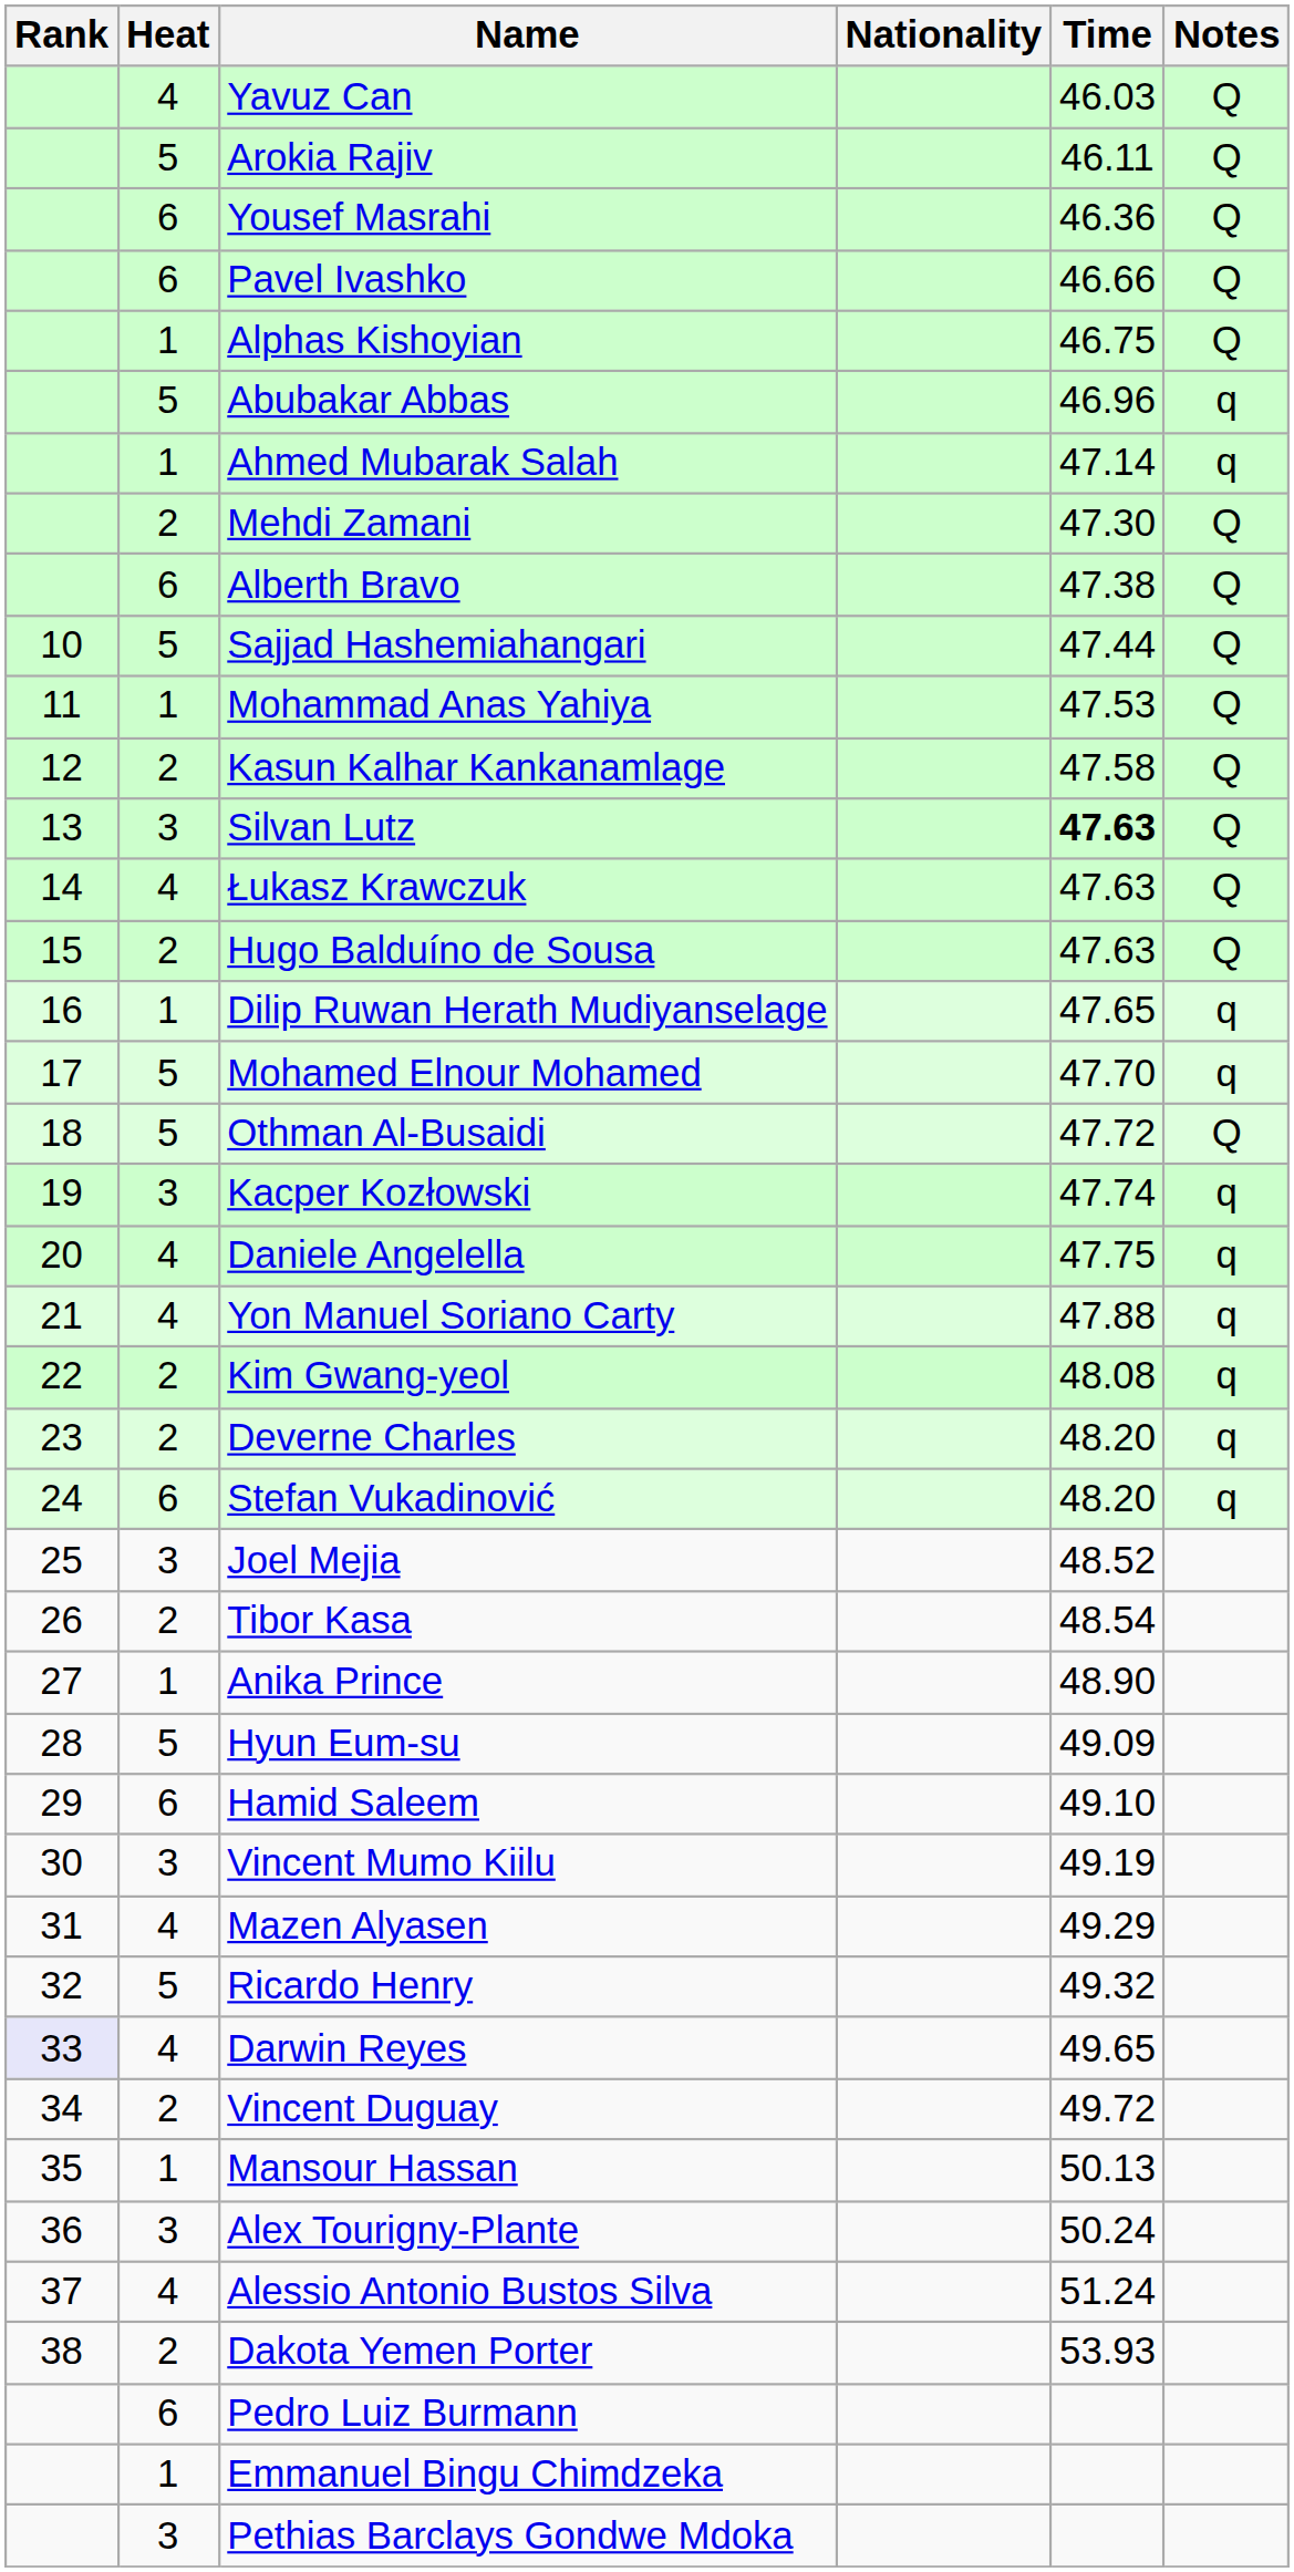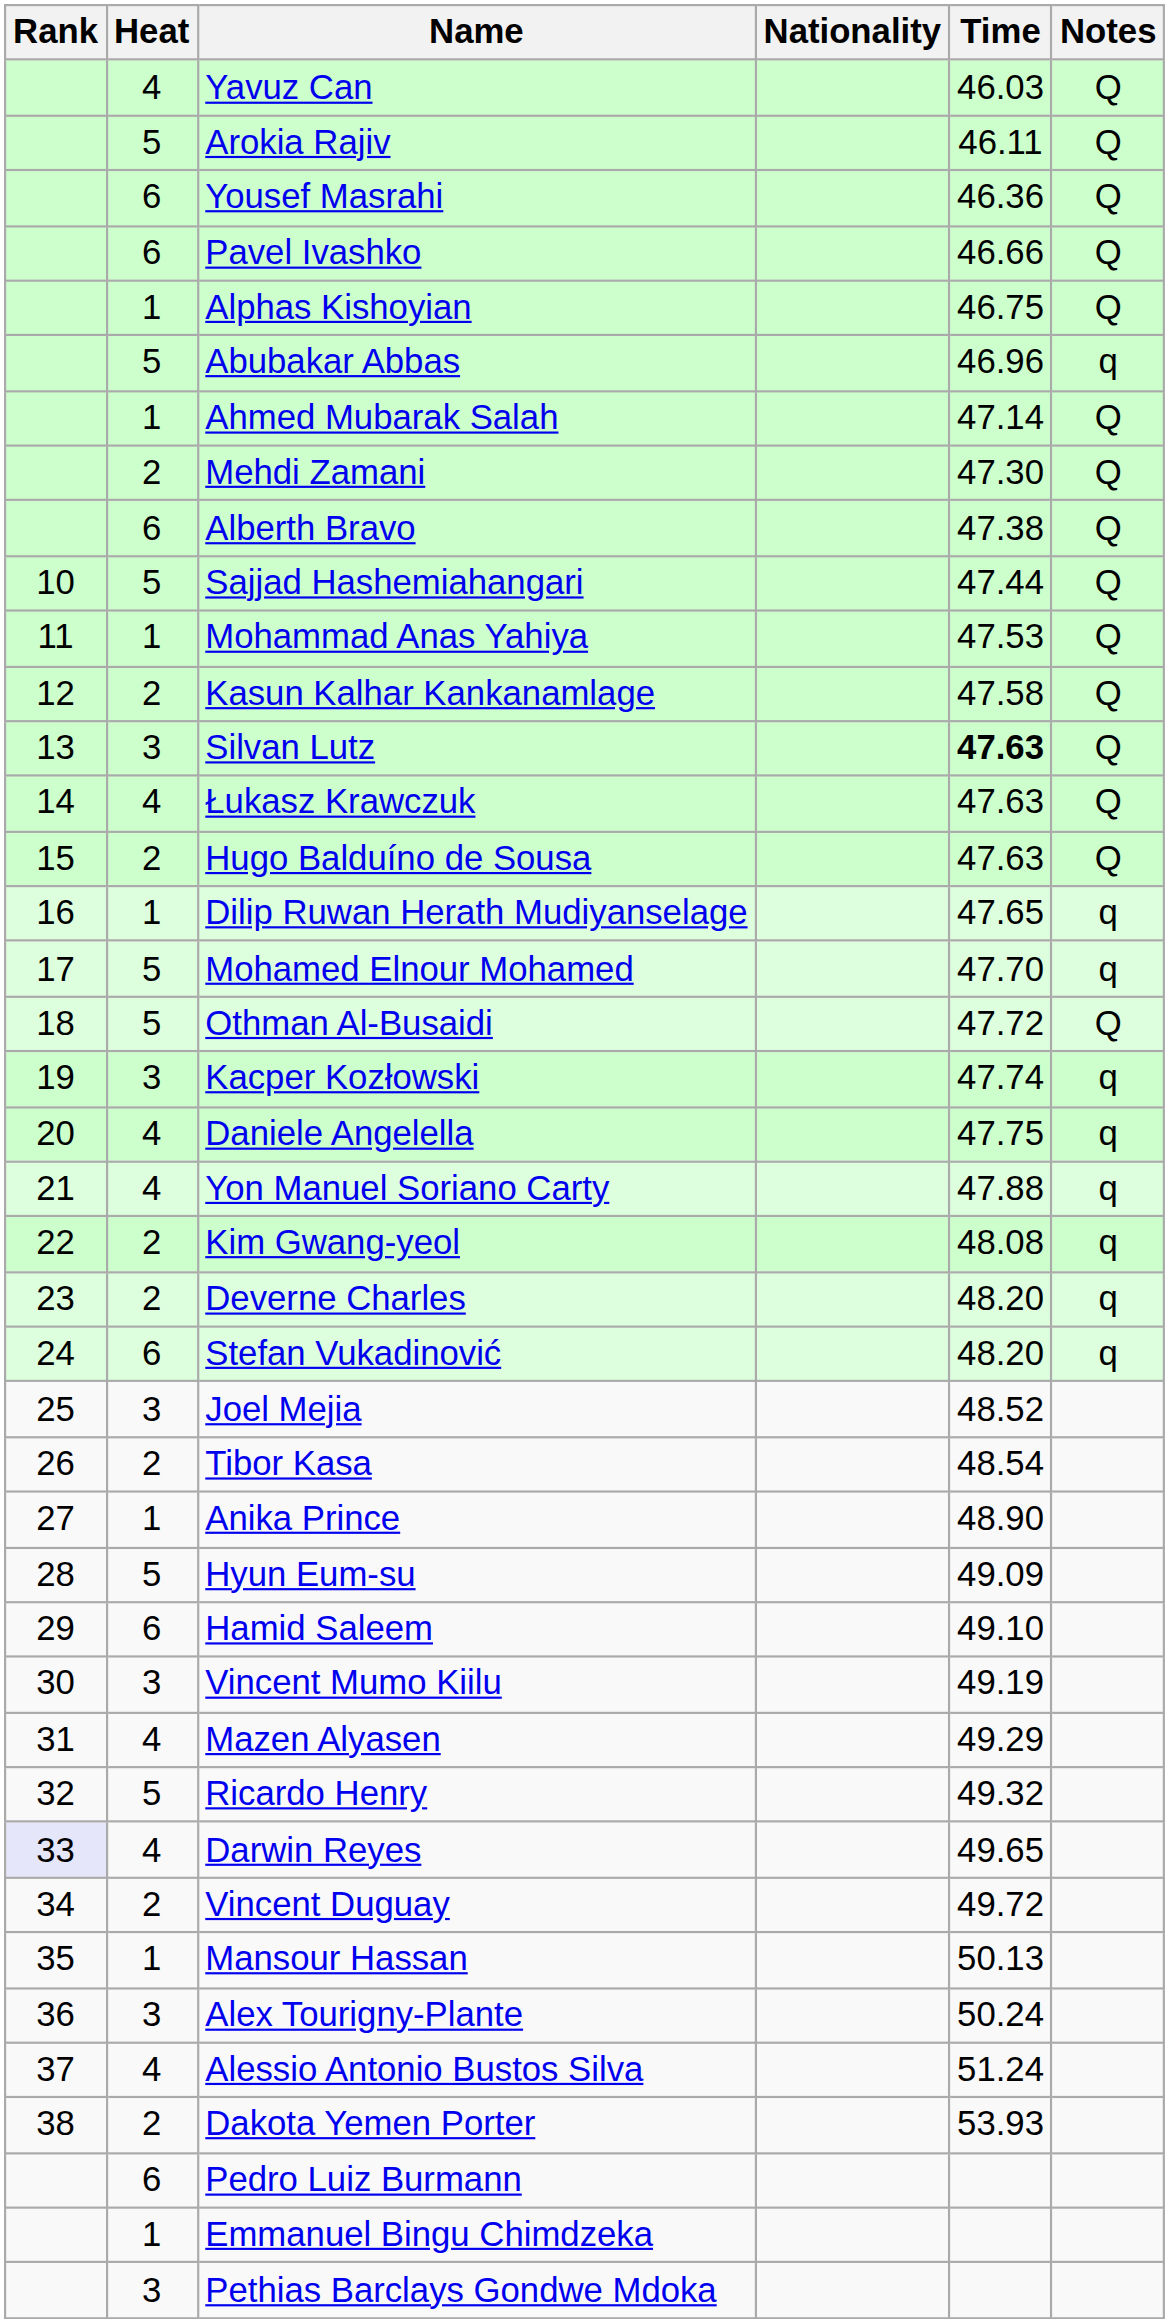 <table class="wikitable sortable" style="text-align:center">
 <tr>
 <th>Rank</th>
 <th>Heat</th>
 <th>Name</th>
 <th>Nationality</th>
 <th>Time</th>
 <th>Notes</th>
 </tr>
 <tr bgcolor=ccffcc>
 <td></td>
 <td>4</td>
 <td align=left><a href='#'>Yavuz Can</a></td>
 <td align=left></td>
 <td>46.03</td>
 <td>Q</td>
 </tr>
 <tr bgcolor=ccffcc>
 <td></td>
 <td>5</td>
 <td align=left><a href='#'>Arokia Rajiv</a></td>
 <td align=left></td>
 <td>46.11</td>
 <td>Q</td>
 </tr>
 <tr bgcolor=ccffcc>
 <td></td>
 <td>6</td>
 <td align=left><a href='#'>Yousef Masrahi</a></td>
 <td align=left></td>
 <td>46.36</td>
 <td>Q</td>
 </tr>
 <tr bgcolor=ccffcc>
 <td></td>
 <td>6</td>
 <td align=left><a href='#'>Pavel Ivashko</a></td>
 <td align=left></td>
 <td>46.66</td>
 <td>Q</td>
 </tr>
 <tr bgcolor=ccffcc>
 <td></td>
 <td>1</td>
 <td align=left><a href='#'>Alphas Kishoyian</a></td>
 <td align=left></td>
 <td>46.75</td>
 <td>Q</td>
 </tr>
 <tr bgcolor=ccffcc>
 <td></td>
 <td>5</td>
 <td align=left><a href='#'>Abubakar Abbas</a></td>
 <td align=left></td>
 <td>46.96</td>
 <td>q</td>
 </tr>
 <tr bgcolor=ccffcc>
 <td></td>
 <td>1</td>
 <td align=left><a href='#'>Ahmed Mubarak Salah</a></td>
 <td align=left></td>
 <td>47.14</td>
-<td>q</td>
+<td>Q</td>
 </tr>
 <tr bgcolor=ccffcc>
 <td></td>
 <td>2</td>
 <td align=left><a href='#'>Mehdi Zamani</a></td>
 <td align=left></td>
 <td>47.30</td>
 <td>Q</td>
 </tr>
 <tr bgcolor=ccffcc>
 <td></td>
 <td>6</td>
 <td align=left><a href='#'>Alberth Bravo</a></td>
 <td align=left></td>
 <td>47.38</td>
 <td>Q</td>
 </tr>
 <tr bgcolor=ccffcc>
 <td>10</td>
 <td>5</td>
 <td align=left><a href='#'>Sajjad Hashemiahangari</a></td>
 <td align=left></td>
 <td>47.44</td>
 <td>Q</td>
 </tr>
 <tr bgcolor=ccffcc>
 <td>11</td>
 <td>1</td>
 <td align=left><a href='#'>Mohammad Anas Yahiya</a></td>
 <td align=left></td>
 <td>47.53</td>
 <td>Q</td>
 </tr>
 <tr bgcolor=ccffcc>
 <td>12</td>
 <td>2</td>
 <td align=left><a href='#'>Kasun Kalhar Kankanamlage</a></td>
 <td align=left></td>
 <td>47.58</td>
 <td>Q</td>
 </tr>
 <tr bgcolor=ccffcc>
 <td>13</td>
 <td>3</td>
 <td align=left><a href='#'>Silvan Lutz</a></td>
 <td align=left></td>
 <td><strong>47.63</strong></td>
 <td>Q</td>
 </tr>
 <tr bgcolor=ccffcc>
 <td>14</td>
 <td>4</td>
 <td align=left><a href='#'>Łukasz Krawczuk</a></td>
 <td align=left></td>
 <td>47.63</td>
 <td>Q</td>
 </tr>
 <tr bgcolor=ccffcc>
 <td>15</td>
 <td>2</td>
 <td align=left><a href='#'>Hugo Balduíno de Sousa</a></td>
 <td align=left></td>
 <td>47.63</td>
 <td>Q</td>
 </tr>
 <tr bgcolor=ddffdd>
 <td>16</td>
 <td>1</td>
 <td align=left><a href='#'>Dilip Ruwan Herath Mudiyanselage</a></td>
 <td align=left></td>
 <td>47.65</td>
 <td>q</td>
 </tr>
 <tr bgcolor=ddffdd>
 <td>17</td>
 <td>5</td>
 <td align=left><a href='#'>Mohamed Elnour Mohamed</a></td>
 <td align=left></td>
 <td>47.70</td>
 <td>q</td>
 </tr>
 <tr bgcolor=ddffdd>
 <td>18</td>
 <td>5</td>
 <td align=left><a href='#'>Othman Al-Busaidi</a></td>
 <td align=left></td>
 <td>47.72</td>
 <td>Q</td>
 </tr>
 <tr bgcolor=ccffcc>
 <td>19</td>
 <td>3</td>
 <td align=left><a href='#'>Kacper Kozłowski</a></td>
 <td align=left></td>
 <td>47.74</td>
 <td>q</td>
 </tr>
 <tr bgcolor=ccffcc>
 <td>20</td>
 <td>4</td>
 <td align=left><a href='#'>Daniele Angelella</a></td>
 <td align=left></td>
 <td>47.75</td>
 <td>q</td>
 </tr>
 <tr bgcolor=ddffdd>
 <td>21</td>
 <td>4</td>
 <td align=left><a href='#'>Yon Manuel Soriano Carty</a></td>
 <td align=left></td>
 <td>47.88</td>
 <td>q</td>
 </tr>
 <tr bgcolor=ccffcc>
 <td>22</td>
 <td>2</td>
 <td align=left><a href='#'>Kim Gwang-yeol</a></td>
 <td align=left></td>
 <td>48.08</td>
 <td>q</td>
 </tr>
 <tr bgcolor=ddffdd>
 <td>23</td>
 <td>2</td>
 <td align=left><a href='#'>Deverne Charles</a></td>
 <td align=left></td>
 <td>48.20</td>
 <td>q</td>
 </tr>
 <tr bgcolor=ddffdd>
 <td>24</td>
 <td>6</td>
 <td align=left><a href='#'>Stefan Vukadinović</a></td>
 <td align=left></td>
 <td>48.20</td>
 <td>q</td>
 </tr>
 <tr>
 <td>25</td>
 <td>3</td>
 <td align=left><a href='#'>Joel Mejia</a></td>
 <td align=left></td>
 <td>48.52</td>
 <td></td>
 </tr>
 <tr>
 <td>26</td>
 <td>2</td>
 <td align=left><a href='#'>Tibor Kasa</a></td>
 <td align=left></td>
 <td>48.54</td>
 <td></td>
 </tr>
 <tr>
 <td>27</td>
 <td>1</td>
 <td align=left><a href='#'>Anika Prince</a></td>
 <td align=left></td>
 <td>48.90</td>
 <td></td>
 </tr>
 <tr>
 <td>28</td>
 <td>5</td>
 <td align=left><a href='#'>Hyun Eum-su</a></td>
 <td align=left></td>
 <td>49.09</td>
 <td></td>
 </tr>
 <tr>
 <td>29</td>
 <td>6</td>
 <td align=left><a href='#'>Hamid Saleem</a></td>
 <td align=left></td>
 <td>49.10</td>
 <td></td>
 </tr>
 <tr>
 <td>30</td>
 <td>3</td>
 <td align=left><a href='#'>Vincent Mumo Kiilu</a></td>
 <td align=left></td>
 <td>49.19</td>
 <td></td>
 </tr>
 <tr>
 <td>31</td>
 <td>4</td>
 <td align=left><a href='#'>Mazen Alyasen</a></td>
 <td align=left></td>
 <td>49.29</td>
 <td></td>
 </tr>
 <tr>
 <td>32</td>
 <td>5</td>
 <td align=left><a href='#'>Ricardo Henry</a></td>
 <td align=left></td>
 <td>49.32</td>
 <td></td>
 </tr>
 <tr>
 <td style="background: lavender;">33</td>
 <td>4</td>
 <td align=left><a href='#'>Darwin Reyes</a></td>
 <td align=left></td>
 <td>49.65</td>
 <td></td>
 </tr>
 <tr>
 <td>34</td>
 <td>2</td>
 <td align=left><a href='#'>Vincent Duguay</a></td>
 <td align=left></td>
 <td>49.72</td>
 <td></td>
 </tr>
 <tr>
 <td>35</td>
 <td>1</td>
 <td align=left><a href='#'>Mansour Hassan</a></td>
 <td align=left></td>
 <td>50.13</td>
 <td></td>
 </tr>
 <tr>
 <td>36</td>
 <td>3</td>
 <td align=left><a href='#'>Alex Tourigny-Plante</a></td>
 <td align=left></td>
 <td>50.24</td>
 <td></td>
 </tr>
 <tr>
 <td>37</td>
 <td>4</td>
 <td align=left><a href='#'>Alessio Antonio Bustos Silva</a></td>
 <td align=left></td>
 <td>51.24</td>
 <td></td>
 </tr>
 <tr>
 <td>38</td>
 <td>2</td>
 <td align=left><a href='#'>Dakota Yemen Porter</a></td>
 <td align=left></td>
 <td>53.93</td>
 <td></td>
 </tr>
 <tr>
 <td></td>
 <td>6</td>
 <td align=left><a href='#'>Pedro Luiz Burmann</a></td>
 <td align=left></td>
 <td></td>
 <td></td>
 </tr>
 <tr>
 <td></td>
 <td>1</td>
 <td align=left><a href='#'>Emmanuel Bingu Chimdzeka</a></td>
 <td align=left></td>
 <td></td>
 <td></td>
 </tr>
 <tr>
 <td></td>
 <td>3</td>
 <td align=left><a href='#'>Pethias Barclays Gondwe Mdoka</a></td>
 <td align=left></td>
 <td></td>
 <td></td>
 </tr>
 </table>
